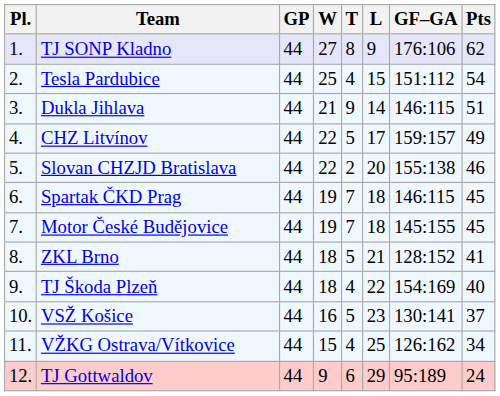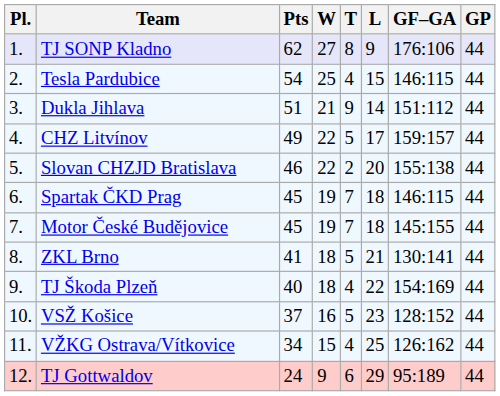 <table class="wikitable">
 <tr>
 <th>Pl.</th>
 <th width="200">Team</th>
-<th>GP</th>
+<th>Pts</th>
 <th>W</th>
 <th>T</th>
 <th>L</th>
 <th>GF–GA</th>
-<th>Pts</th>
+<th>GP</th>
 </tr>
 <tr Bgcolor="#e6e6fa">
 <td>1.</td>
 <td><a href='#'>TJ SONP Kladno</a></td>
-<td>44</td>
+<td>62</td>
 <td>27</td>
 <td>8</td>
 <td>9</td>
 <td>176:106</td>
-<td>62</td>
+<td>44</td>
 </tr>
 <tr Bgcolor="#f0f8ff">
 <td>2.</td>
 <td><a href='#'>Tesla Pardubice</a></td>
-<td>44</td>
+<td>54</td>
 <td>25</td>
 <td>4</td>
 <td>15</td>
-<td>151:112</td>
-<td>54</td>
+<td>146:115</td>
+<td>44</td>
 </tr>
 <tr Bgcolor="#f0f8ff">
 <td>3.</td>
 <td><a href='#'>Dukla Jihlava</a></td>
-<td>44</td>
+<td>51</td>
 <td>21</td>
 <td>9</td>
 <td>14</td>
-<td>146:115</td>
-<td>51</td>
+<td>151:112</td>
+<td>44</td>
 </tr>
 <tr Bgcolor="#f0f8ff">
 <td>4.</td>
 <td><a href='#'>CHZ Litvínov</a></td>
-<td>44</td>
+<td>49</td>
 <td>22</td>
 <td>5</td>
 <td>17</td>
 <td>159:157</td>
-<td>49</td>
+<td>44</td>
 </tr>
 <tr Bgcolor="#f0f8ff">
 <td>5.</td>
 <td><a href='#'>Slovan CHZJD Bratislava</a></td>
-<td>44</td>
+<td>46</td>
 <td>22</td>
 <td>2</td>
 <td>20</td>
 <td>155:138</td>
-<td>46</td>
+<td>44</td>
 </tr>
 <tr Bgcolor="#f0f8ff">
 <td>6.</td>
 <td><a href='#'>Spartak ČKD Prag</a></td>
-<td>44</td>
+<td>45</td>
 <td>19</td>
 <td>7</td>
 <td>18</td>
 <td>146:115</td>
-<td>45</td>
+<td>44</td>
 </tr>
 <tr Bgcolor="#f0f8ff">
 <td>7.</td>
 <td><a href='#'>Motor České Budějovice</a></td>
-<td>44</td>
+<td>45</td>
 <td>19</td>
 <td>7</td>
 <td>18</td>
 <td>145:155</td>
-<td>45</td>
+<td>44</td>
 </tr>
 <tr Bgcolor="#f0f8ff">
 <td>8.</td>
 <td><a href='#'>ZKL Brno</a></td>
-<td>44</td>
+<td>41</td>
 <td>18</td>
 <td>5</td>
 <td>21</td>
-<td>128:152</td>
-<td>41</td>
+<td>130:141</td>
+<td>44</td>
 </tr>
 <tr Bgcolor="#f0f8ff">
 <td>9.</td>
 <td><a href='#'>TJ Škoda Plzeň</a></td>
-<td>44</td>
+<td>40</td>
 <td>18</td>
 <td>4</td>
 <td>22</td>
 <td>154:169</td>
-<td>40</td>
+<td>44</td>
 </tr>
 <tr Bgcolor="#f0f8ff">
 <td>10.</td>
 <td><a href='#'>VSŽ Košice</a></td>
-<td>44</td>
+<td>37</td>
 <td>16</td>
 <td>5</td>
 <td>23</td>
-<td>130:141</td>
-<td>37</td>
+<td>128:152</td>
+<td>44</td>
 </tr>
 <tr Bgcolor="#f0f8ff">
 <td>11.</td>
 <td><a href='#'>VŽKG Ostrava/Vítkovice</a></td>
-<td>44</td>
+<td>34</td>
 <td>15</td>
 <td>4</td>
 <td>25</td>
 <td>126:162</td>
-<td>34</td>
+<td>44</td>
 </tr>
 <tr Bgcolor="#ffcccc">
 <td>12.</td>
 <td><a href='#'>TJ Gottwaldov</a></td>
-<td>44</td>
+<td>24</td>
 <td>9</td>
 <td>6</td>
 <td>29</td>
 <td>95:189</td>
-<td>24</td>
+<td>44</td>
 </tr>
 </table>
